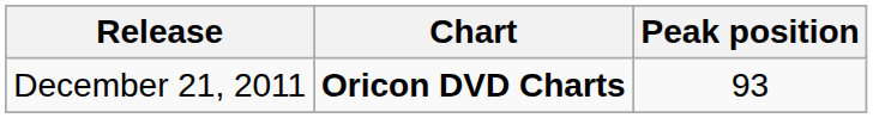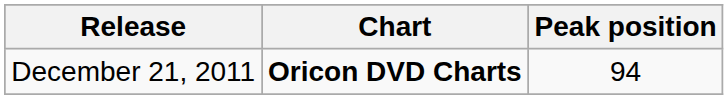 <table class="wikitable">
 <tr>
 <th>Release</th>
 <th>Chart</th>
 <th>Peak position</th>
 </tr>
 <tr>
 <td>December 21, 2011</td>
 <td><strong>Oricon DVD Charts</strong></td>
-<td align="center">93</td>
+<td align="center">94</td>
 </tr>
 </table>
